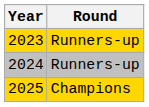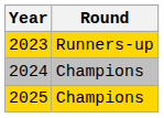 <table class="wikitable">
 <tr>
 <th>Year</th>
 <th>Round</th>
 </tr>
 <tr bgcolor=gold>
 <td>2023</td>
 <td>Runners-up</td>
 </tr>
 <tr bgcolor=silver>
 <td>2024</td>
-<td>Runners-up</td>
+<td>Champions</td>
 </tr>
 <tr bgcolor=gold>
 <td>2025</td>
 <td>Champions</td>
 </tr>
 </table>
